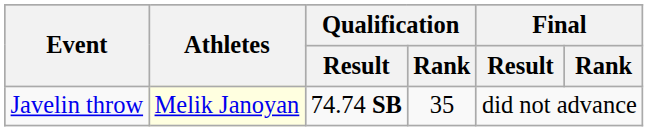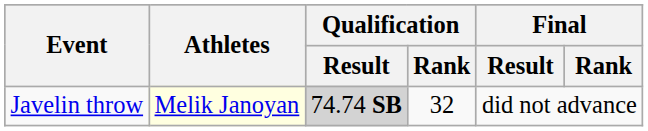 <table class="wikitable" border="1" style="font-size:90%">
 <tr>
 <th rowspan="2">Event</th>
 <th rowspan="2">Athletes</th>
 <th colspan="2">Qualification</th>
 <th colspan="2">Final</th>
 </tr>
 <tr>
 <th>Result</th>
 <th>Rank</th>
 <th>Result</th>
 <th>Rank</th>
 </tr>
 <tr>
 <td><a href='#'>Javelin throw</a></td>
 <td style="background: lightyellow;"><a href='#'>Melik Janoyan</a></td>
-<td align=center>74.74 <strong>SB</strong></td>
-<td align=center>35</td>
+<td align=center style="background: lightgrey;">74.74 <strong>SB</strong></td>
+<td align=center>32</td>
 <td align=center colspan="2">did not advance</td>
 </tr>
 </table>
